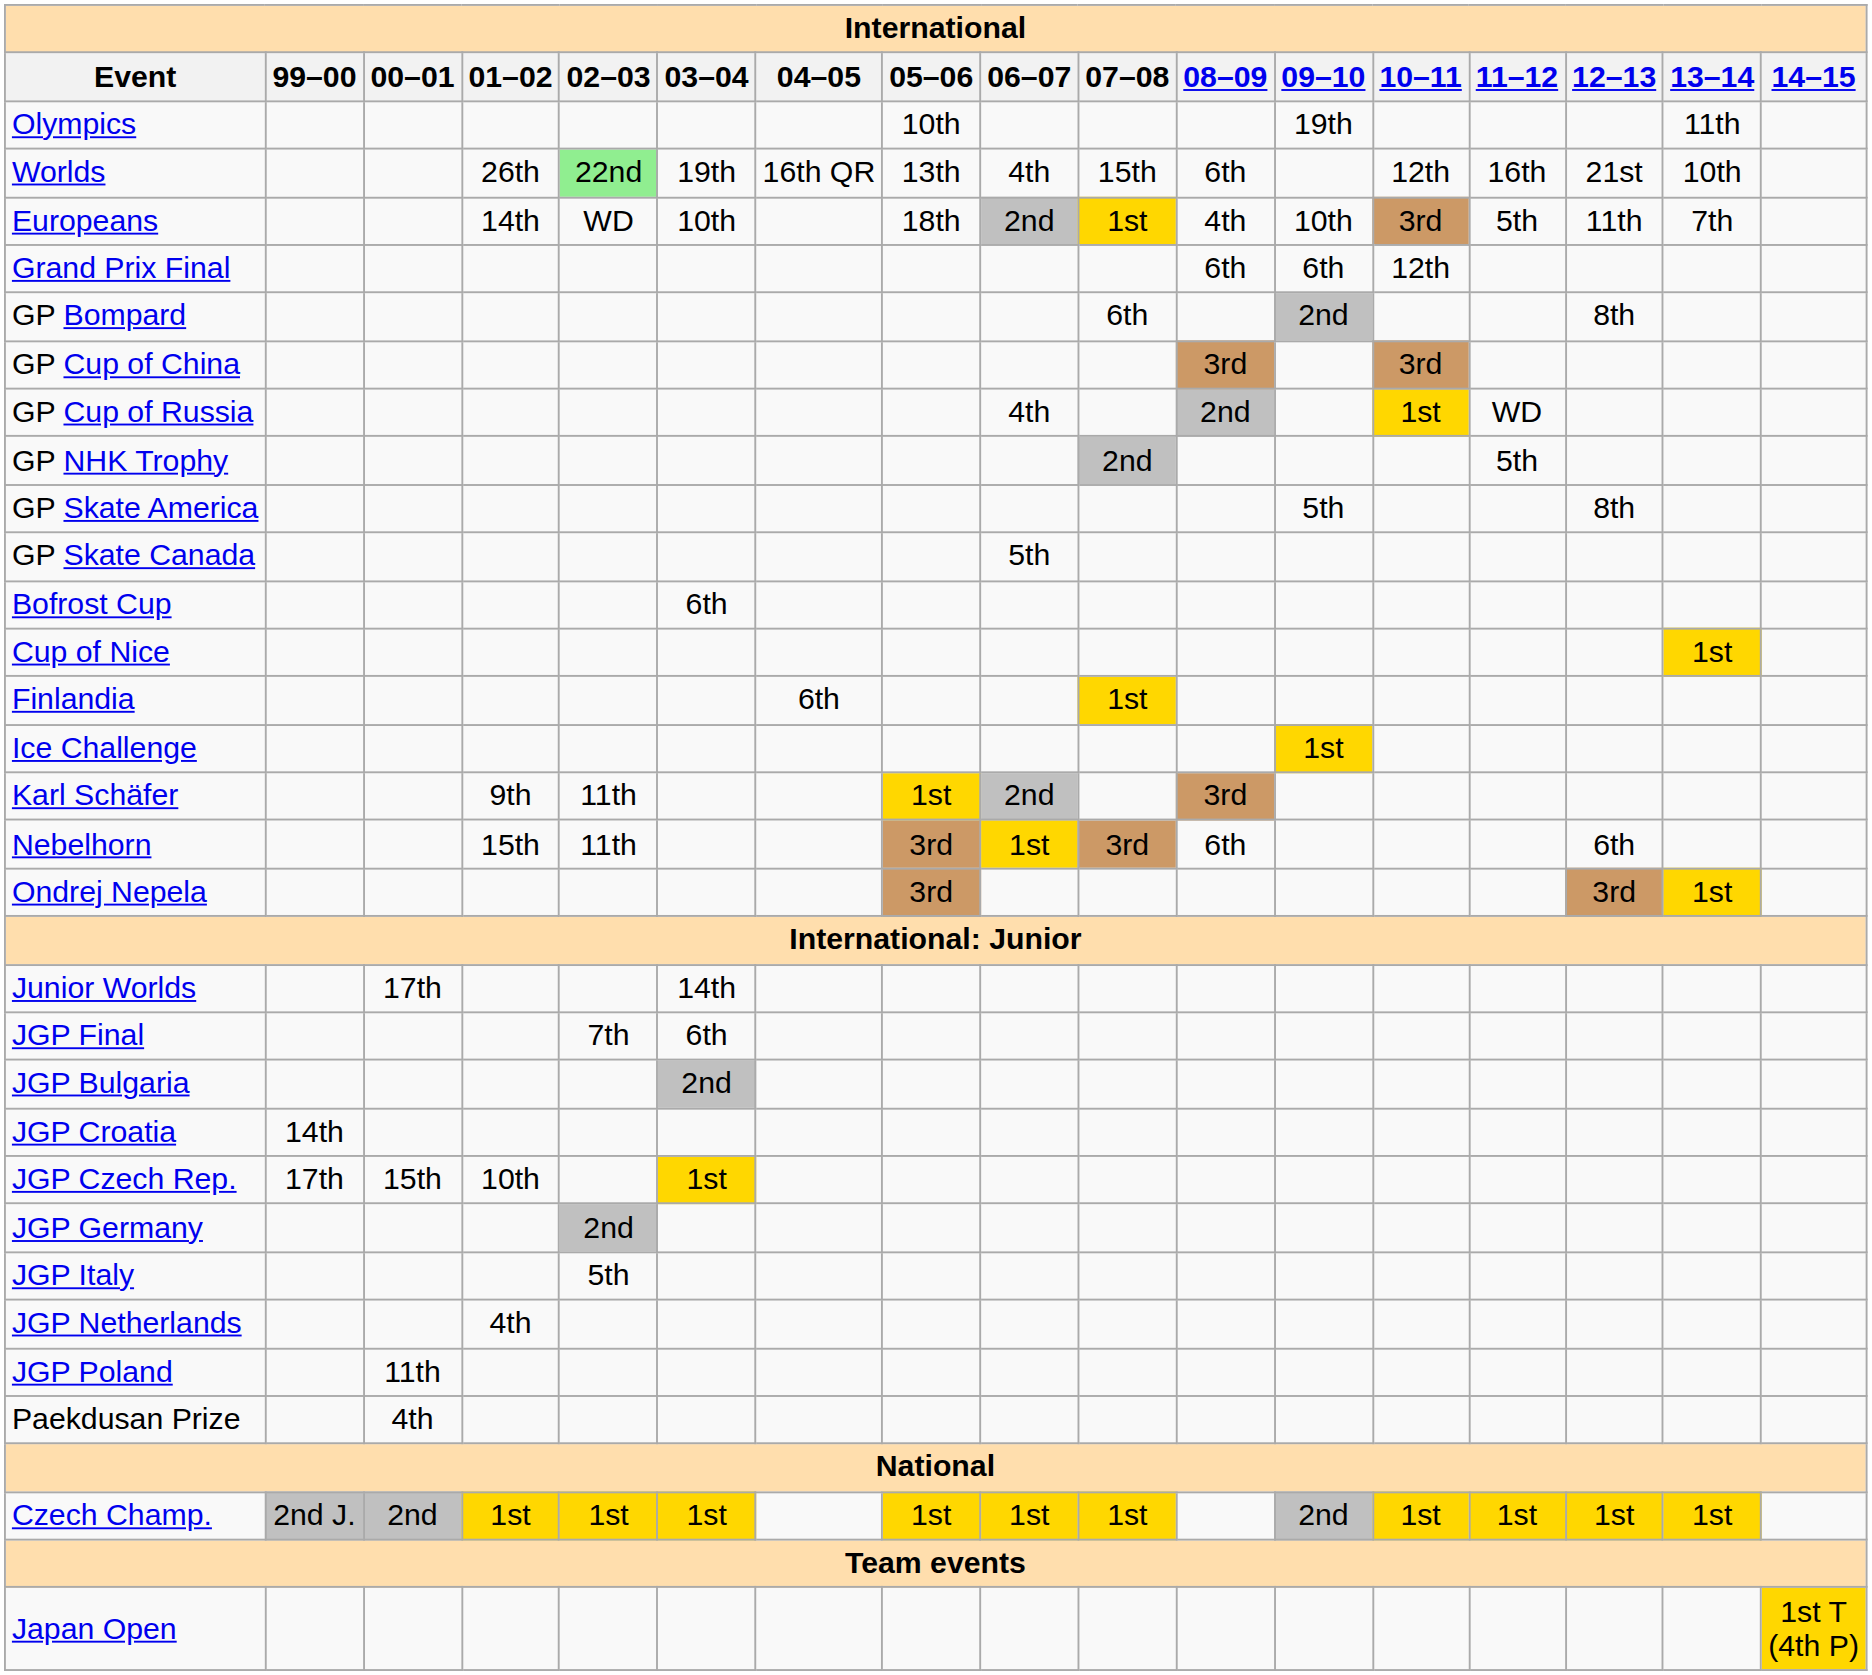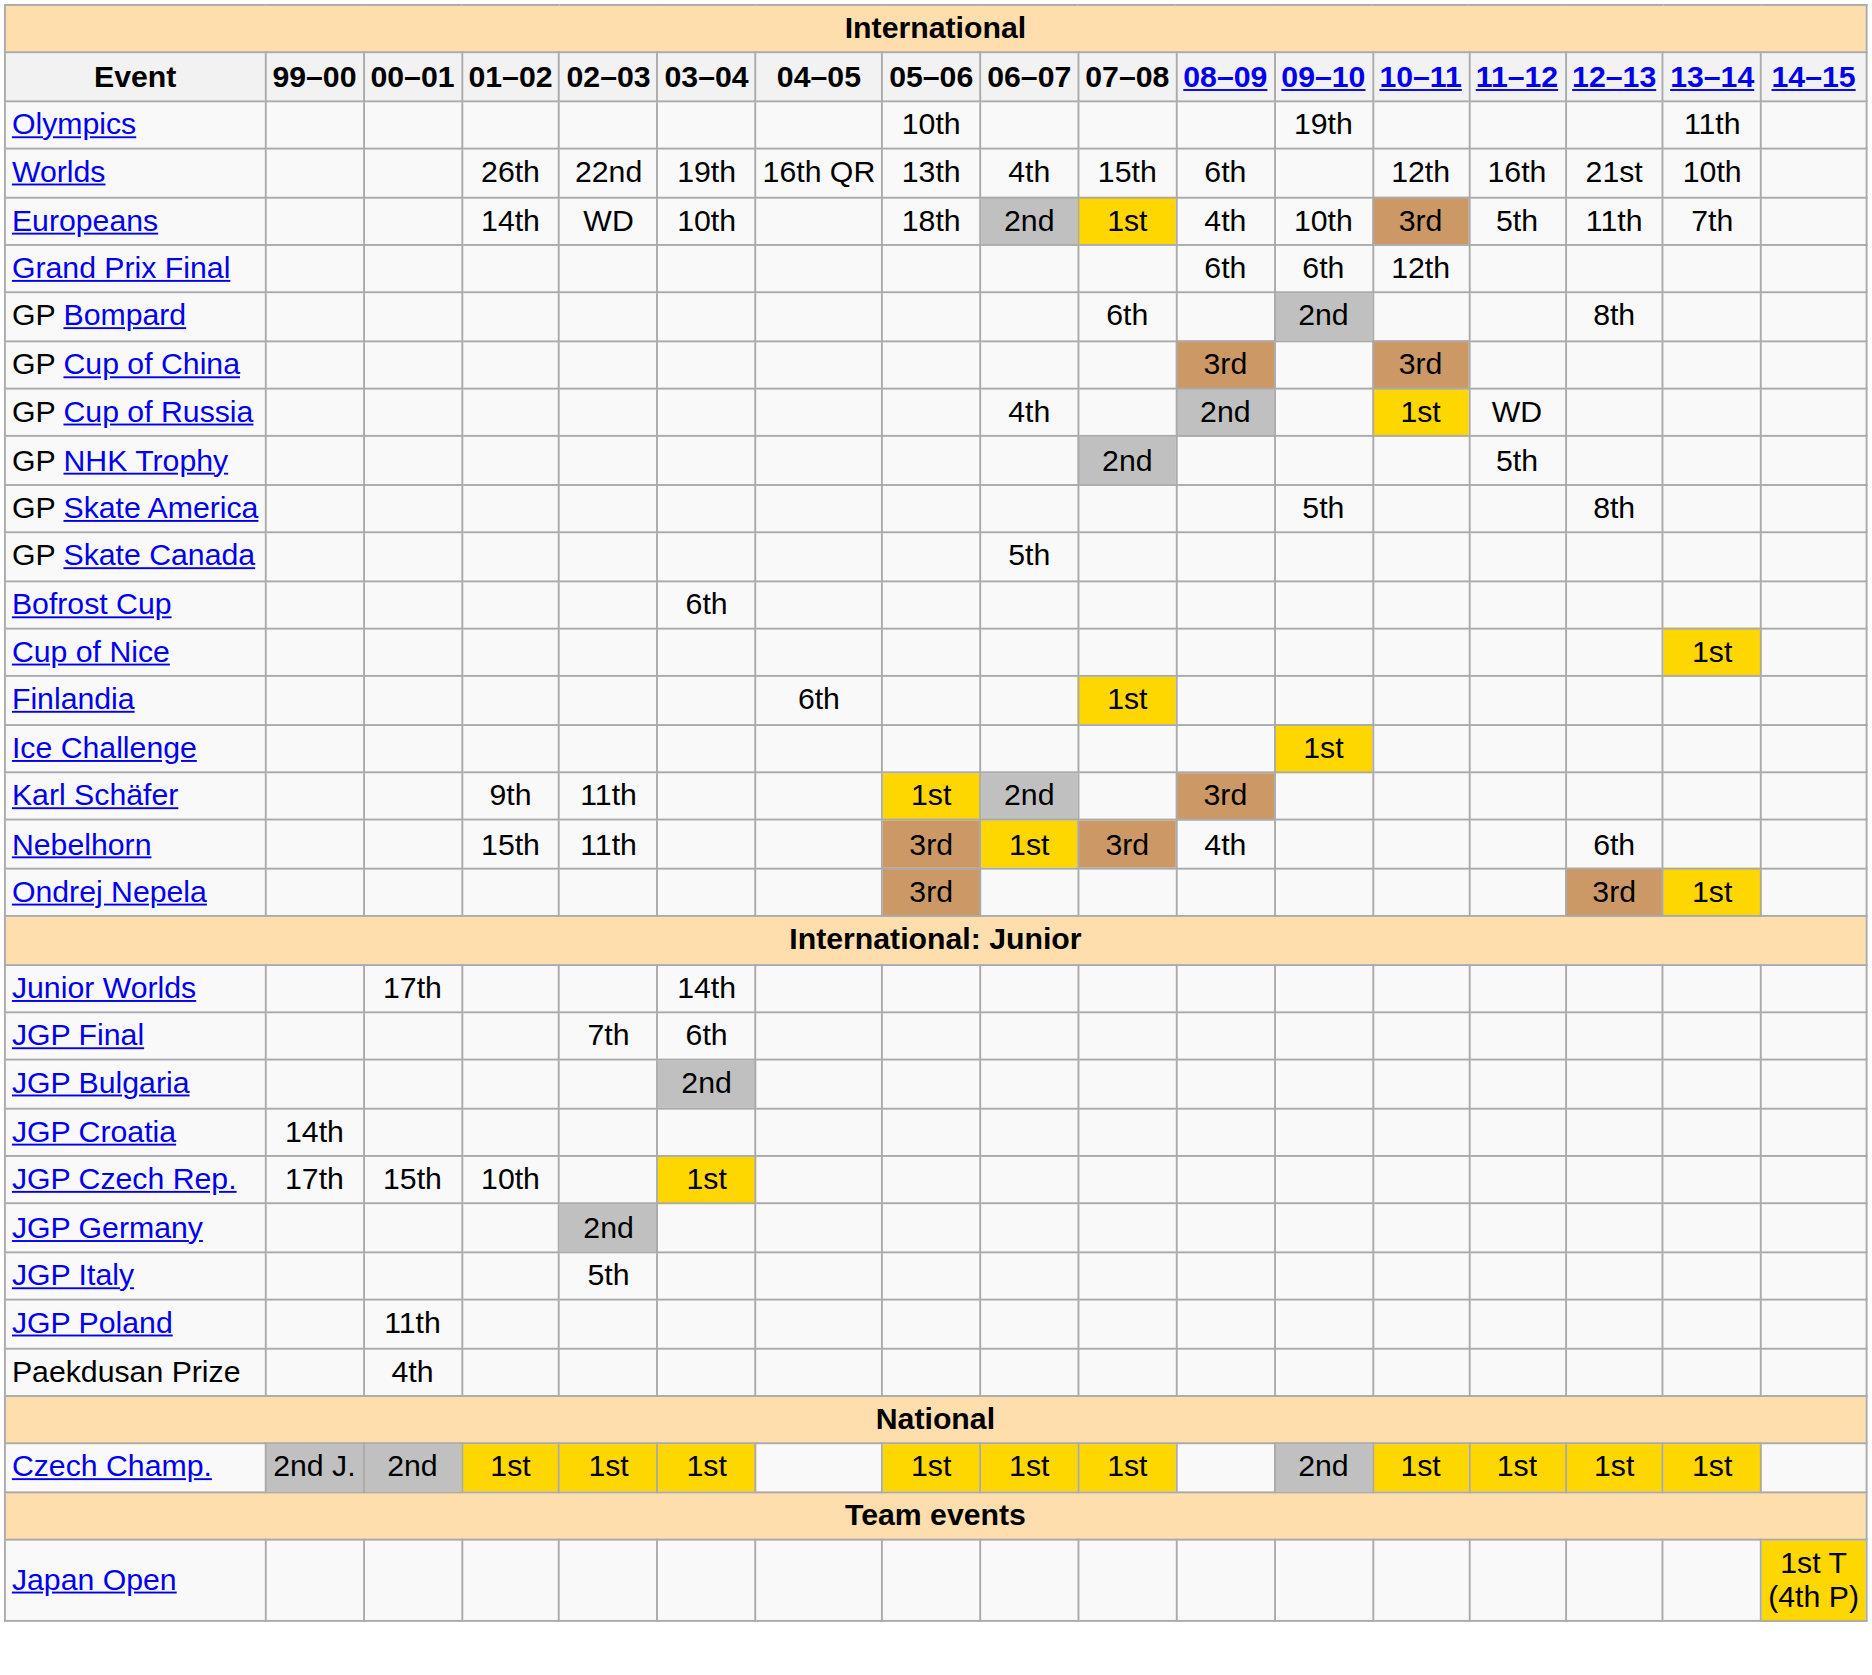 <table class="wikitable" style="text-align:center">
 <tr>
 <th style="background-color: #ffdead; " colspan=17 align=center><strong>International</strong></th>
 </tr>
 <tr>
 <th>Event</th>
 <th>99–00</th>
 <th>00–01</th>
 <th>01–02</th>
 <th>02–03</th>
 <th>03–04</th>
 <th>04–05</th>
 <th>05–06</th>
 <th>06–07</th>
 <th>07–08</th>
 <th><a href='#'>08–09</a></th>
 <th><a href='#'>09–10</a></th>
 <th><a href='#'>10–11</a></th>
 <th><a href='#'>11–12</a></th>
 <th><a href='#'>12–13</a></th>
 <th><a href='#'>13–14</a></th>
 <th><a href='#'>14–15</a></th>
 </tr>
 <tr>
 <td align=left><a href='#'>Olympics</a></td>
 <td></td>
 <td></td>
 <td></td>
 <td></td>
 <td></td>
 <td></td>
 <td>10th</td>
 <td></td>
 <td></td>
 <td></td>
 <td>19th</td>
 <td></td>
 <td></td>
 <td></td>
 <td>11th</td>
 <td></td>
 </tr>
 <tr>
 <td align=left><a href='#'>Worlds</a></td>
 <td></td>
 <td></td>
 <td>26th</td>
-<td style="background: lightgreen;">22nd</td>
+<td>22nd</td>
 <td>19th</td>
 <td>16th QR</td>
 <td>13th</td>
 <td>4th</td>
 <td>15th</td>
 <td>6th</td>
 <td></td>
 <td>12th</td>
 <td>16th</td>
 <td>21st</td>
 <td>10th</td>
 <td></td>
 </tr>
 <tr>
 <td align=left><a href='#'>Europeans</a></td>
 <td></td>
 <td></td>
 <td>14th</td>
 <td>WD</td>
 <td>10th</td>
 <td></td>
 <td>18th</td>
 <td bgcolor=silver>2nd</td>
 <td bgcolor=gold>1st</td>
 <td>4th</td>
 <td>10th</td>
 <td bgcolor=cc9966>3rd</td>
 <td>5th</td>
 <td>11th</td>
 <td>7th</td>
 <td></td>
 </tr>
 <tr>
 <td align=left><a href='#'>Grand Prix Final</a></td>
 <td></td>
 <td></td>
 <td></td>
 <td></td>
 <td></td>
 <td></td>
 <td></td>
 <td></td>
 <td></td>
 <td>6th</td>
 <td>6th</td>
 <td>12th</td>
 <td></td>
 <td></td>
 <td></td>
 <td></td>
 </tr>
 <tr>
 <td align=left>GP <a href='#'>Bompard</a></td>
 <td></td>
 <td></td>
 <td></td>
 <td></td>
 <td></td>
 <td></td>
 <td></td>
 <td></td>
 <td>6th</td>
 <td></td>
 <td bgcolor=silver>2nd</td>
 <td></td>
 <td></td>
 <td>8th</td>
 <td></td>
 <td></td>
 </tr>
 <tr>
 <td align=left>GP <a href='#'>Cup of China</a></td>
 <td></td>
 <td></td>
 <td></td>
 <td></td>
 <td></td>
 <td></td>
 <td></td>
 <td></td>
 <td></td>
 <td bgcolor=cc9966>3rd</td>
 <td></td>
 <td bgcolor=cc9966>3rd</td>
 <td></td>
 <td></td>
 <td></td>
 <td></td>
 </tr>
 <tr>
 <td align=left>GP <a href='#'>Cup of Russia</a></td>
 <td></td>
 <td></td>
 <td></td>
 <td></td>
 <td></td>
 <td></td>
 <td></td>
 <td>4th</td>
 <td></td>
 <td bgcolor=silver>2nd</td>
 <td></td>
 <td bgcolor=gold>1st</td>
 <td>WD</td>
 <td></td>
 <td></td>
 <td></td>
 </tr>
 <tr>
 <td align=left>GP <a href='#'>NHK Trophy</a></td>
 <td></td>
 <td></td>
 <td></td>
 <td></td>
 <td></td>
 <td></td>
 <td></td>
 <td></td>
 <td bgcolor=silver>2nd</td>
 <td></td>
 <td></td>
 <td></td>
 <td>5th</td>
 <td></td>
 <td></td>
 <td></td>
 </tr>
 <tr>
 <td align=left>GP <a href='#'>Skate America</a></td>
 <td></td>
 <td></td>
 <td></td>
 <td></td>
 <td></td>
 <td></td>
 <td></td>
 <td></td>
 <td></td>
 <td></td>
 <td>5th</td>
 <td></td>
 <td></td>
 <td>8th</td>
 <td></td>
 <td></td>
 </tr>
 <tr>
 <td align=left>GP <a href='#'>Skate Canada</a></td>
 <td></td>
 <td></td>
 <td></td>
 <td></td>
 <td></td>
 <td></td>
 <td></td>
 <td>5th</td>
 <td></td>
 <td></td>
 <td></td>
 <td></td>
 <td></td>
 <td></td>
 <td></td>
 <td></td>
 </tr>
 <tr>
 <td align=left><a href='#'>Bofrost Cup</a></td>
 <td></td>
 <td></td>
 <td></td>
 <td></td>
 <td>6th</td>
 <td></td>
 <td></td>
 <td></td>
 <td></td>
 <td></td>
 <td></td>
 <td></td>
 <td></td>
 <td></td>
 <td></td>
 <td></td>
 </tr>
 <tr>
 <td align=left><a href='#'>Cup of Nice</a></td>
 <td></td>
 <td></td>
 <td></td>
 <td></td>
 <td></td>
 <td></td>
 <td></td>
 <td></td>
 <td></td>
 <td></td>
 <td></td>
 <td></td>
 <td></td>
 <td></td>
 <td bgcolor=gold>1st</td>
 <td></td>
 </tr>
 <tr>
 <td align=left><a href='#'>Finlandia</a></td>
 <td></td>
 <td></td>
 <td></td>
 <td></td>
 <td></td>
 <td>6th</td>
 <td></td>
 <td></td>
 <td bgcolor=gold>1st</td>
 <td></td>
 <td></td>
 <td></td>
 <td></td>
 <td></td>
 <td></td>
 <td></td>
 </tr>
 <tr>
 <td align=left><a href='#'>Ice Challenge</a></td>
 <td></td>
 <td></td>
 <td></td>
 <td></td>
 <td></td>
 <td></td>
 <td></td>
 <td></td>
 <td></td>
 <td></td>
 <td bgcolor=gold>1st</td>
 <td></td>
 <td></td>
 <td></td>
 <td></td>
 <td></td>
 </tr>
 <tr>
 <td align=left><a href='#'>Karl Schäfer</a></td>
 <td></td>
 <td></td>
 <td>9th</td>
 <td>11th</td>
 <td></td>
 <td></td>
 <td bgcolor=gold>1st</td>
 <td bgcolor=silver>2nd</td>
 <td></td>
 <td bgcolor=cc9966>3rd</td>
 <td></td>
 <td></td>
 <td></td>
 <td></td>
 <td></td>
 <td></td>
 </tr>
 <tr>
 <td align=left><a href='#'>Nebelhorn</a></td>
 <td></td>
 <td></td>
 <td>15th</td>
 <td>11th</td>
 <td></td>
 <td></td>
 <td bgcolor=cc9966>3rd</td>
 <td bgcolor=gold>1st</td>
 <td bgcolor=cc9966>3rd</td>
-<td>6th</td>
+<td>4th</td>
 <td></td>
 <td></td>
 <td></td>
 <td>6th</td>
 <td></td>
 <td></td>
 </tr>
 <tr>
 <td align=left><a href='#'>Ondrej Nepela</a></td>
 <td></td>
 <td></td>
 <td></td>
 <td></td>
 <td></td>
 <td></td>
 <td bgcolor=cc9966>3rd</td>
 <td></td>
 <td></td>
 <td></td>
 <td></td>
 <td></td>
 <td></td>
 <td bgcolor=cc9966>3rd</td>
 <td bgcolor=gold>1st</td>
 <td></td>
 </tr>
 <tr>
 <th style="background-color: #ffdead; " colspan=17 align=center><strong>International: Junior</strong></th>
 </tr>
 <tr>
 <td align=left><a href='#'>Junior Worlds</a></td>
 <td></td>
 <td>17th</td>
 <td></td>
 <td></td>
 <td>14th</td>
 <td></td>
 <td></td>
 <td></td>
 <td></td>
 <td></td>
 <td></td>
 <td></td>
 <td></td>
 <td></td>
 <td></td>
 <td></td>
 </tr>
 <tr>
 <td align=left><a href='#'>JGP Final</a></td>
 <td></td>
 <td></td>
 <td></td>
 <td>7th</td>
 <td>6th</td>
 <td></td>
 <td></td>
 <td></td>
 <td></td>
 <td></td>
 <td></td>
 <td></td>
 <td></td>
 <td></td>
 <td></td>
 <td></td>
 </tr>
 <tr>
 <td align=left><a href='#'>JGP Bulgaria</a></td>
 <td></td>
 <td></td>
 <td></td>
 <td></td>
 <td bgcolor=silver>2nd</td>
 <td></td>
 <td></td>
 <td></td>
 <td></td>
 <td></td>
 <td></td>
 <td></td>
 <td></td>
 <td></td>
 <td></td>
 <td></td>
 </tr>
 <tr>
 <td align=left><a href='#'>JGP Croatia</a></td>
 <td>14th</td>
 <td></td>
 <td></td>
 <td></td>
 <td></td>
 <td></td>
 <td></td>
 <td></td>
 <td></td>
 <td></td>
 <td></td>
 <td></td>
 <td></td>
 <td></td>
 <td></td>
 <td></td>
 </tr>
 <tr>
 <td align=left><a href='#'>JGP Czech Rep.</a></td>
 <td>17th</td>
 <td>15th</td>
 <td>10th</td>
 <td></td>
 <td bgcolor=gold>1st</td>
 <td></td>
 <td></td>
 <td></td>
 <td></td>
 <td></td>
 <td></td>
 <td></td>
 <td></td>
 <td></td>
 <td></td>
 <td></td>
 </tr>
 <tr>
 <td align=left><a href='#'>JGP Germany</a></td>
 <td></td>
 <td></td>
 <td></td>
 <td bgcolor=silver>2nd</td>
 <td></td>
 <td></td>
 <td></td>
 <td></td>
 <td></td>
 <td></td>
 <td></td>
 <td></td>
 <td></td>
 <td></td>
 <td></td>
 <td></td>
 </tr>
 <tr>
 <td align=left><a href='#'>JGP Italy</a></td>
 <td></td>
 <td></td>
 <td></td>
 <td>5th</td>
 <td></td>
 <td></td>
 <td></td>
 <td></td>
 <td></td>
 <td></td>
 <td></td>
 <td></td>
 <td></td>
 <td></td>
 <td></td>
 <td></td>
 </tr>
 <tr>
-<td align=left><a href='#'>JGP Netherlands</a></td>
-<td></td>
-<td></td>
-<td>4th</td>
-<td></td>
-<td></td>
-<td></td>
-<td></td>
-<td></td>
-<td></td>
-<td></td>
-<td></td>
-<td></td>
-<td></td>
-<td></td>
-<td></td>
-<td></td>
-</tr>
-<tr>
 <td align=left><a href='#'>JGP Poland</a></td>
 <td></td>
 <td>11th</td>
 <td></td>
 <td></td>
 <td></td>
 <td></td>
 <td></td>
 <td></td>
 <td></td>
 <td></td>
 <td></td>
 <td></td>
 <td></td>
 <td></td>
 <td></td>
 <td></td>
 </tr>
 <tr>
 <td align=left>Paekdusan Prize</td>
 <td></td>
 <td>4th</td>
 <td></td>
 <td></td>
 <td></td>
 <td></td>
 <td></td>
 <td></td>
 <td></td>
 <td></td>
 <td></td>
 <td></td>
 <td></td>
 <td></td>
 <td></td>
 <td></td>
 </tr>
 <tr>
 <th style="background-color: #ffdead; " colspan=17 align=center><strong>National</strong></th>
 </tr>
 <tr>
 <td align=left><a href='#'>Czech Champ.</a></td>
 <td bgcolor=silver>2nd J.</td>
 <td bgcolor=silver>2nd</td>
 <td bgcolor=gold>1st</td>
 <td bgcolor=gold>1st</td>
 <td bgcolor=gold>1st</td>
 <td></td>
 <td bgcolor=gold>1st</td>
 <td bgcolor=gold>1st</td>
 <td bgcolor=gold>1st</td>
 <td></td>
 <td bgcolor=silver>2nd</td>
 <td bgcolor=gold>1st</td>
 <td bgcolor=gold>1st</td>
 <td bgcolor=gold>1st</td>
 <td bgcolor=gold>1st</td>
 <td></td>
 </tr>
 <tr>
 <th style="background-color: #ffdead; " colspan=17 align=center><strong>Team events</strong></th>
 </tr>
 <tr>
 <td align=left><a href='#'>Japan Open</a></td>
 <td></td>
 <td></td>
 <td></td>
 <td></td>
 <td></td>
 <td></td>
 <td></td>
 <td></td>
 <td></td>
 <td></td>
 <td></td>
 <td></td>
 <td></td>
 <td></td>
 <td></td>
 <td bgcolor=gold>1st  T <br>(4th P)</td>
 </tr>
 </table>
